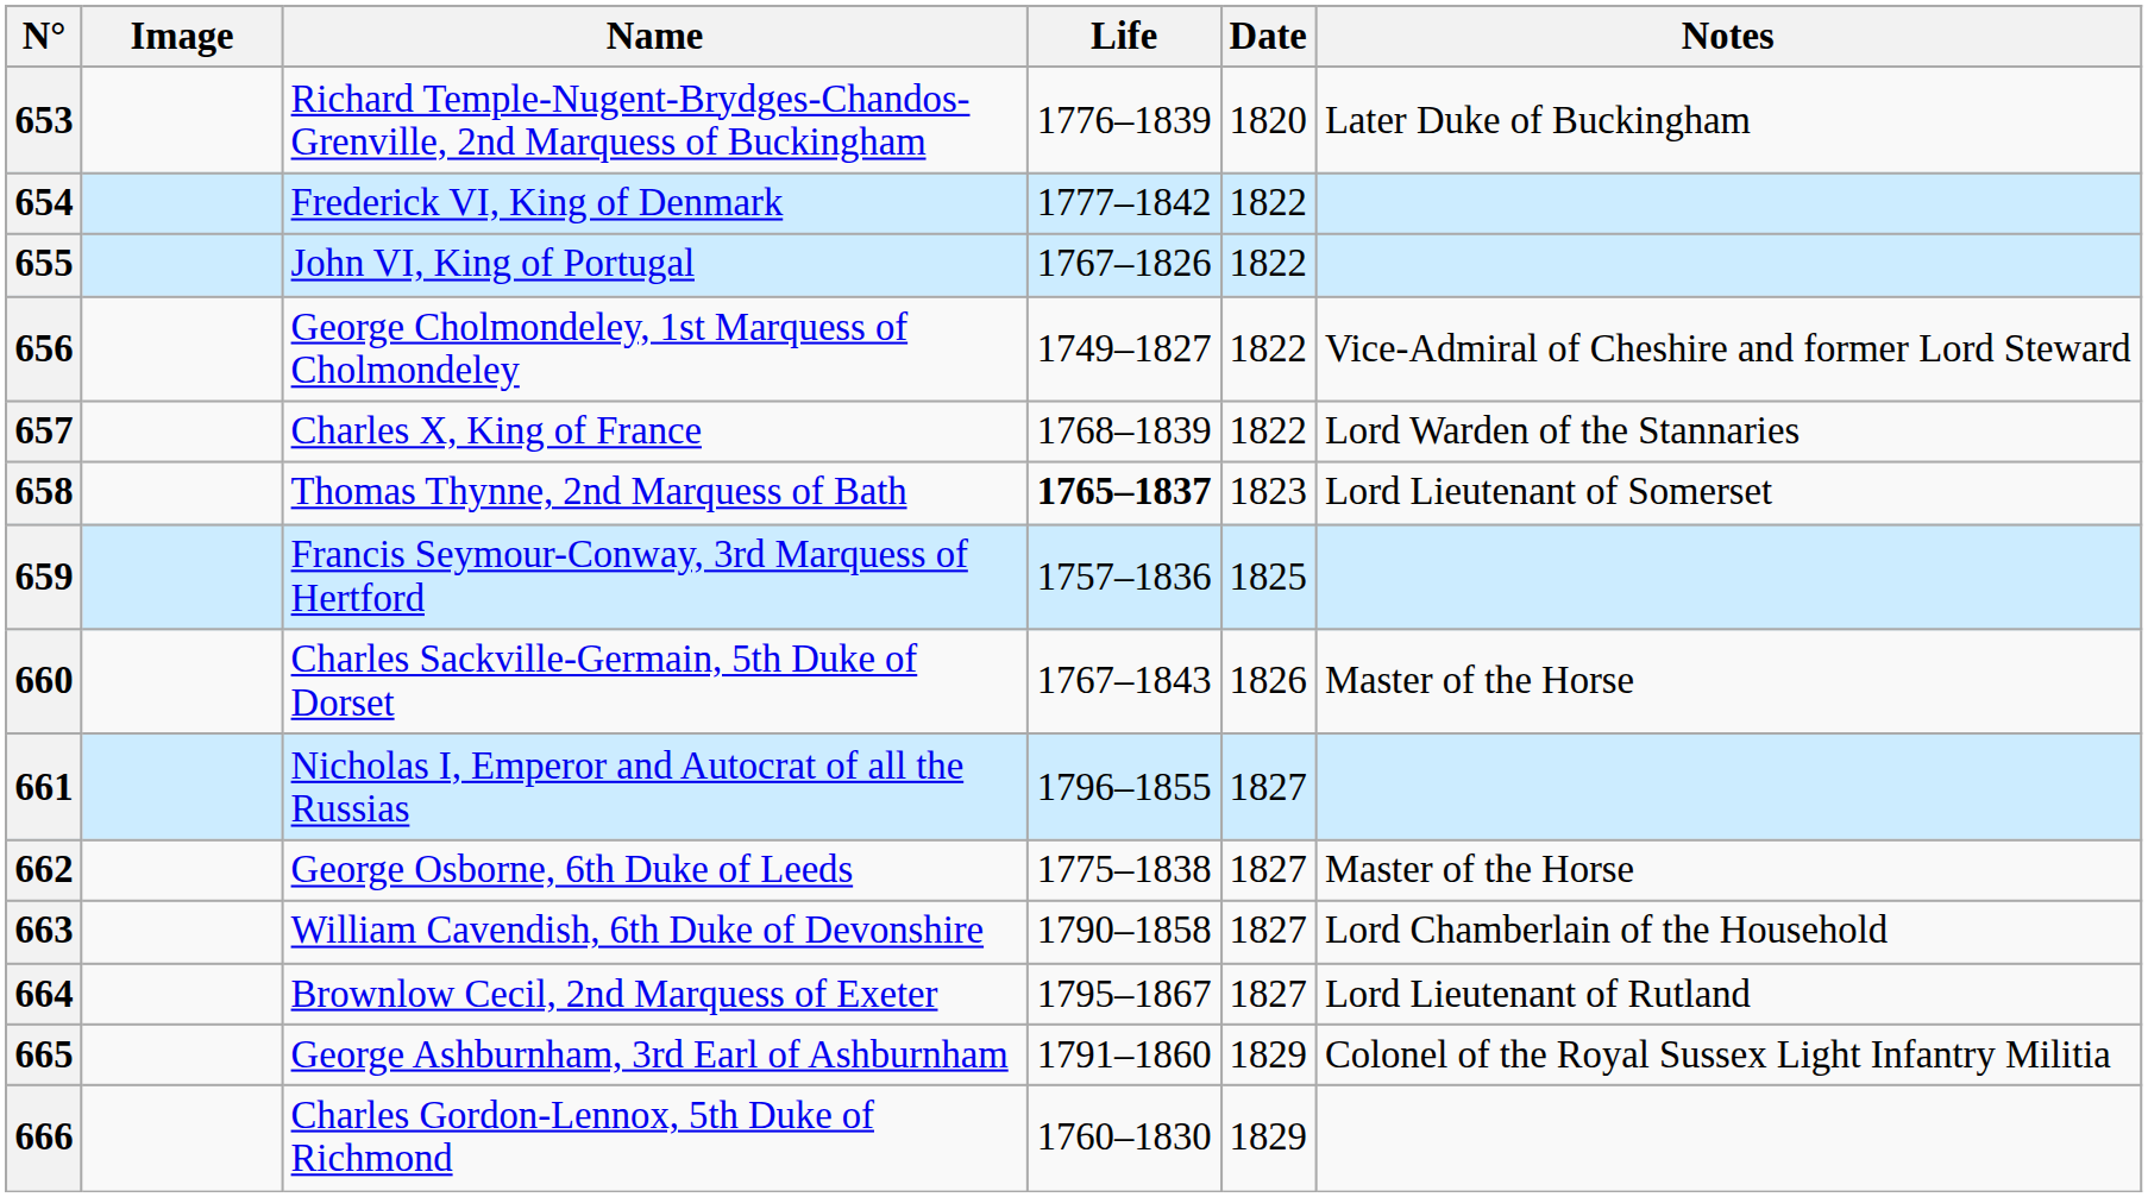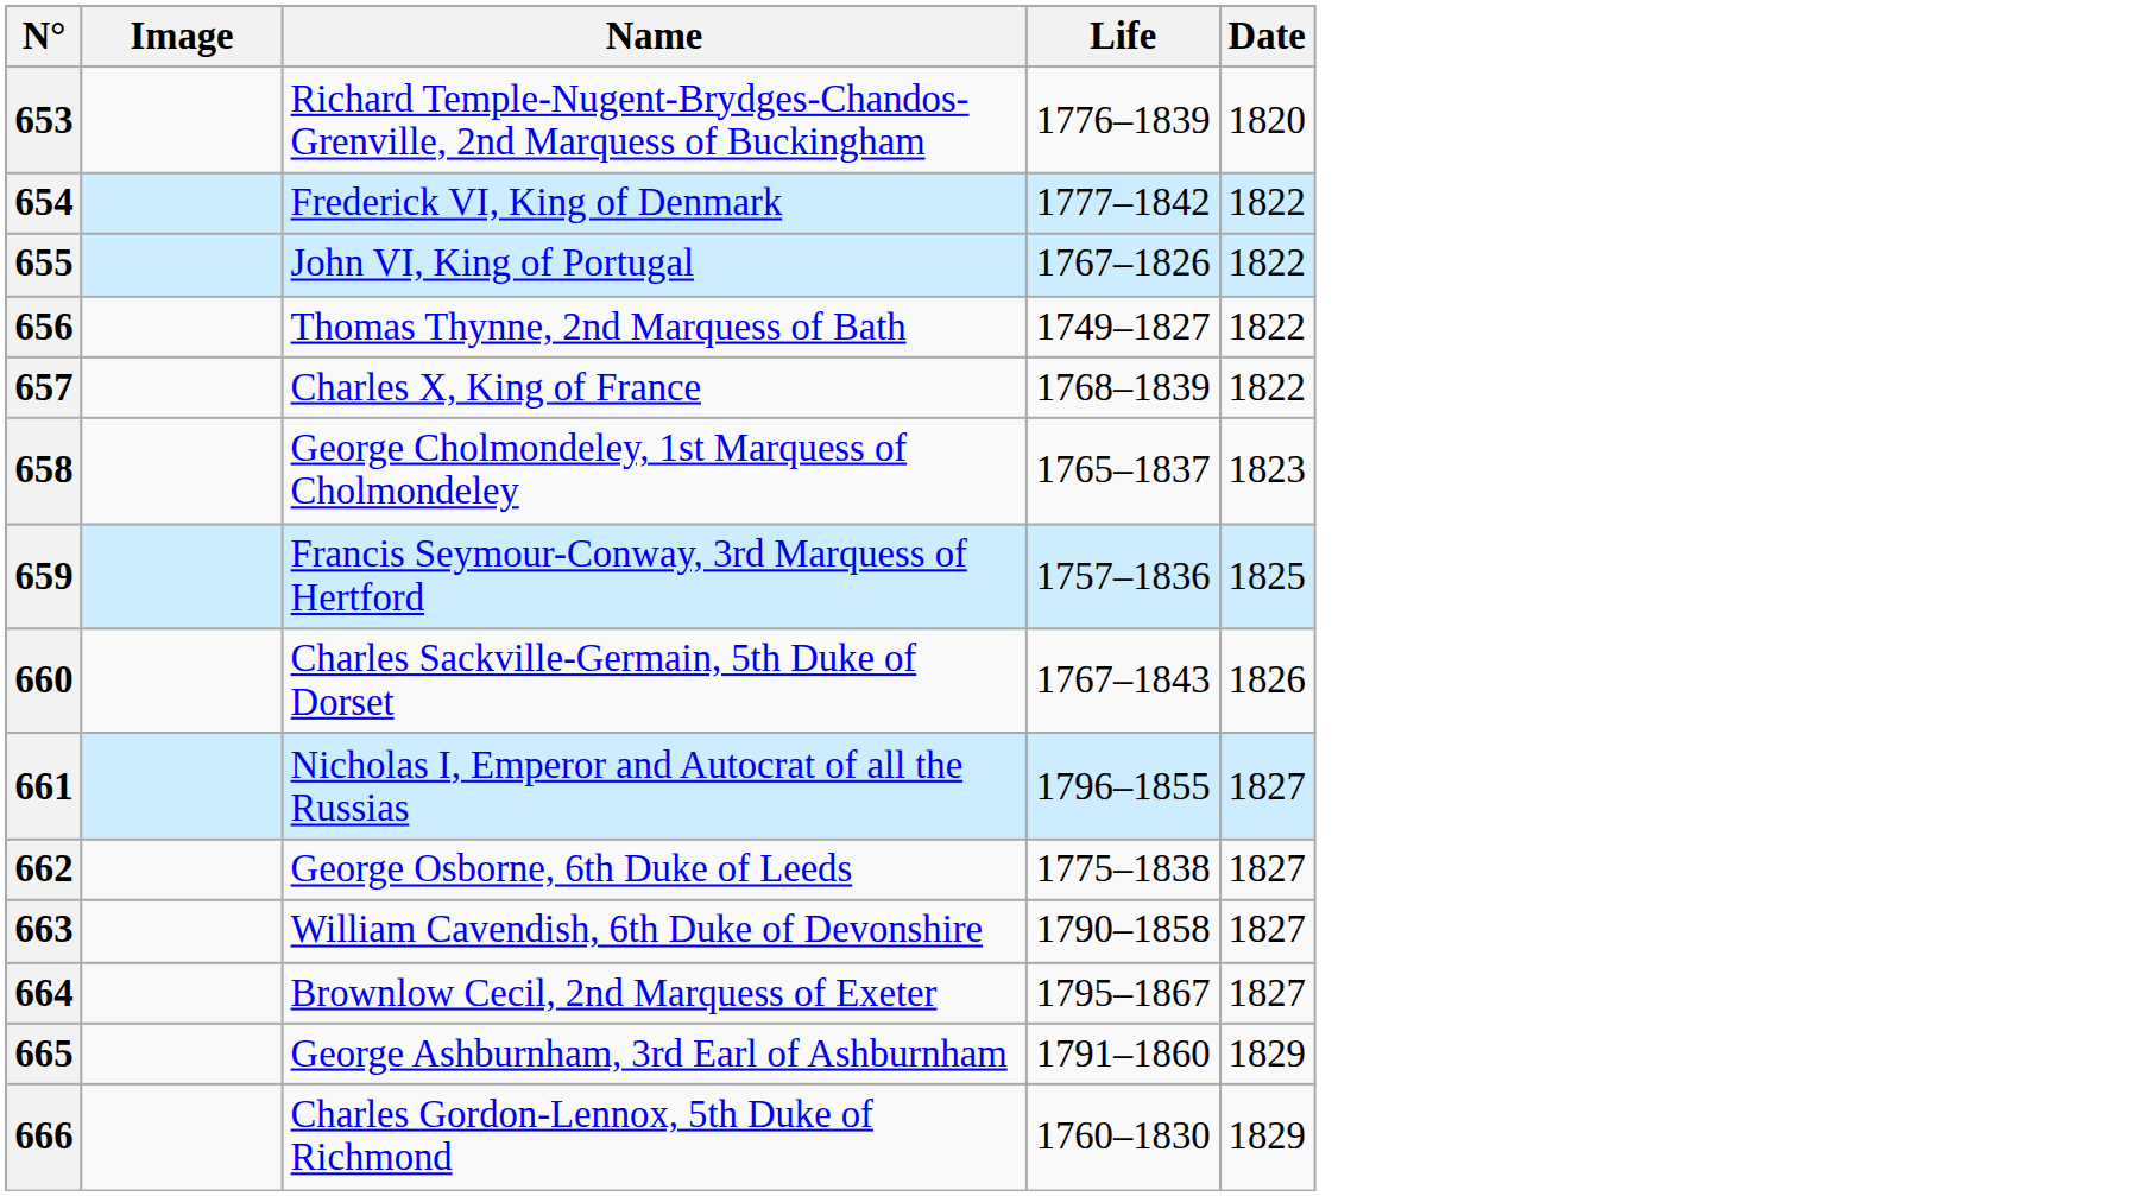 <table class="wikitable">
 <tr>
 <th>N°</th>
 <th style="width: 75px;">Image</th>
 <th style="width: 300px;">Name</th>
 <th>Life</th>
 <th>Date</th>
-<th>Notes</th>
 </tr>
 <tr id="George IV">
 <th>653</th>
 <td></td>
 <td><a href='#'>Richard Temple-Nugent-Brydges-Chandos-Grenville, 2nd Marquess of Buckingham</a></td>
 <td>1776–1839</td>
 <td>1820</td>
-<td>Later Duke of Buckingham</td>
 </tr>
 <tr bgcolor="#CCECFF">
 <th>654</th>
 <td></td>
 <td><a href='#'>Frederick VI, King of Denmark</a></td>
 <td>1777–1842</td>
 <td>1822</td>
-<td></td>
 </tr>
 <tr bgcolor="#CCECFF">
 <th>655</th>
 <td></td>
 <td><a href='#'>John VI, King of Portugal</a></td>
 <td>1767–1826</td>
 <td>1822</td>
-<td></td>
 </tr>
 <tr>
 <th>656</th>
 <td></td>
-<td><a href='#'>George Cholmondeley, 1st Marquess of Cholmondeley</a></td>
+<td><a href='#'>Thomas Thynne, 2nd Marquess of Bath</a></td>
 <td>1749–1827</td>
 <td>1822</td>
-<td>Vice-Admiral of Cheshire and former Lord Steward</td>
 </tr>
 <tr>
 <th>657</th>
 <td></td>
 <td><a href='#'>Charles X, King of France</a></td>
 <td>1768–1839</td>
 <td>1822</td>
-<td>Lord Warden of the Stannaries</td>
 </tr>
 <tr>
 <th>658</th>
 <td></td>
-<td><a href='#'>Thomas Thynne, 2nd Marquess of Bath</a></td>
-<td><strong>1765–1837</strong></td>
+<td><a href='#'>George Cholmondeley, 1st Marquess of Cholmondeley</a></td>
+<td>1765–1837</td>
 <td>1823</td>
-<td>Lord Lieutenant of Somerset</td>
 </tr>
 <tr bgcolor="#CCECFF">
 <th>659</th>
 <td></td>
 <td><a href='#'>Francis Seymour-Conway, 3rd Marquess of Hertford</a></td>
 <td>1757–1836</td>
 <td>1825</td>
-<td></td>
 </tr>
 <tr>
 <th>660</th>
 <td></td>
 <td><a href='#'>Charles Sackville-Germain, 5th Duke of Dorset</a></td>
 <td>1767–1843</td>
 <td>1826</td>
-<td>Master of the Horse</td>
 </tr>
 <tr bgcolor="#CCECFF">
 <th>661</th>
 <td></td>
 <td><a href='#'>Nicholas I, Emperor and Autocrat of all the Russias</a></td>
 <td>1796–1855</td>
 <td>1827</td>
-<td></td>
 </tr>
 <tr>
 <th>662</th>
 <td></td>
 <td><a href='#'>George Osborne, 6th Duke of Leeds</a></td>
 <td>1775–1838</td>
 <td>1827</td>
-<td>Master of the Horse</td>
 </tr>
 <tr>
 <th>663</th>
 <td></td>
 <td><a href='#'>William Cavendish, 6th Duke of Devonshire</a></td>
 <td>1790–1858</td>
 <td>1827</td>
-<td>Lord Chamberlain of the Household</td>
 </tr>
 <tr>
 <th>664</th>
 <td></td>
 <td><a href='#'>Brownlow Cecil, 2nd Marquess of Exeter</a></td>
 <td>1795–1867</td>
 <td>1827</td>
-<td>Lord Lieutenant of Rutland</td>
 </tr>
 <tr>
 <th>665</th>
 <td></td>
 <td><a href='#'>George Ashburnham, 3rd Earl of Ashburnham</a></td>
 <td>1791–1860</td>
 <td>1829</td>
-<td>Colonel of the Royal Sussex Light Infantry Militia</td>
 </tr>
 <tr>
 <th>666</th>
 <td></td>
 <td><a href='#'>Charles Gordon-Lennox, 5th Duke of Richmond</a></td>
 <td>1760–1830</td>
 <td>1829</td>
-<td></td>
 </tr>
 </table>
